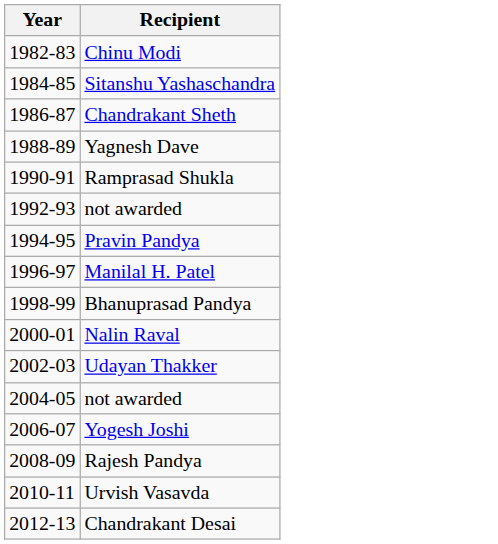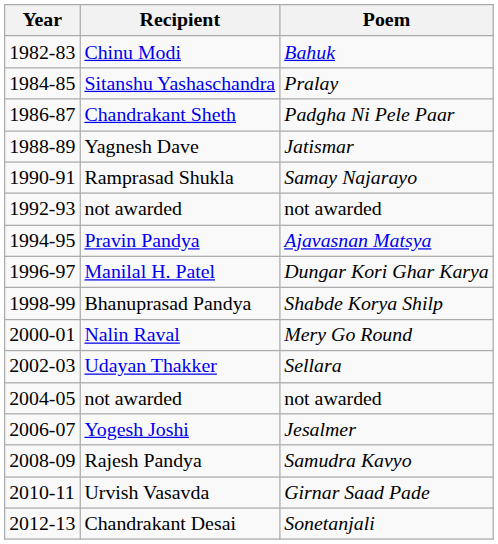 <table class="wikitable">
 <tr>
 <th>Year</th>
 <th>Recipient</th>
+<th>Poem</th>
 </tr>
 <tr>
 <td>1982-83</td>
 <td><a href='#'>Chinu Modi</a></td>
+<td><em><a href='#'>Bahuk</a></em></td>
 </tr>
 <tr>
 <td>1984-85</td>
 <td><a href='#'>Sitanshu Yashaschandra</a></td>
+<td><em>Pralay</em></td>
 </tr>
 <tr>
 <td>1986-87</td>
 <td><a href='#'>Chandrakant Sheth</a></td>
+<td><em>Padgha Ni Pele Paar</em></td>
 </tr>
 <tr>
 <td>1988-89</td>
 <td>Yagnesh Dave</td>
+<td><em>Jatismar</em></td>
 </tr>
 <tr>
 <td>1990-91</td>
 <td>Ramprasad Shukla</td>
+<td><em>Samay Najarayo</em></td>
 </tr>
 <tr>
 <td>1992-93</td>
+<td>not awarded</td>
 <td>not awarded</td>
 </tr>
 <tr>
 <td>1994-95</td>
 <td><a href='#'>Pravin Pandya</a></td>
+<td><em><a href='#'>Ajavasnan Matsya</a></em></td>
 </tr>
 <tr>
 <td>1996-97</td>
 <td><a href='#'>Manilal H. Patel</a></td>
+<td><em>Dungar Kori Ghar Karya</em></td>
 </tr>
 <tr>
 <td>1998-99</td>
 <td>Bhanuprasad Pandya</td>
+<td><em>Shabde Korya Shilp</em></td>
 </tr>
 <tr>
 <td>2000-01</td>
 <td><a href='#'>Nalin Raval</a></td>
+<td><em>Mery Go Round</em></td>
 </tr>
 <tr>
 <td>2002-03</td>
 <td><a href='#'>Udayan Thakker</a></td>
+<td><em>Sellara</em></td>
 </tr>
 <tr>
 <td>2004-05</td>
+<td>not awarded</td>
 <td>not awarded</td>
 </tr>
 <tr>
 <td>2006-07</td>
 <td><a href='#'>Yogesh Joshi</a></td>
+<td><em>Jesalmer</em></td>
 </tr>
 <tr>
 <td>2008-09</td>
 <td>Rajesh Pandya</td>
+<td><em>Samudra Kavyo</em></td>
 </tr>
 <tr>
 <td>2010-11</td>
 <td>Urvish Vasavda</td>
+<td><em>Girnar Saad Pade</em></td>
 </tr>
 <tr>
 <td>2012-13</td>
 <td>Chandrakant Desai</td>
+<td><em>Sonetanjali</em></td>
 </tr>
 </table>
